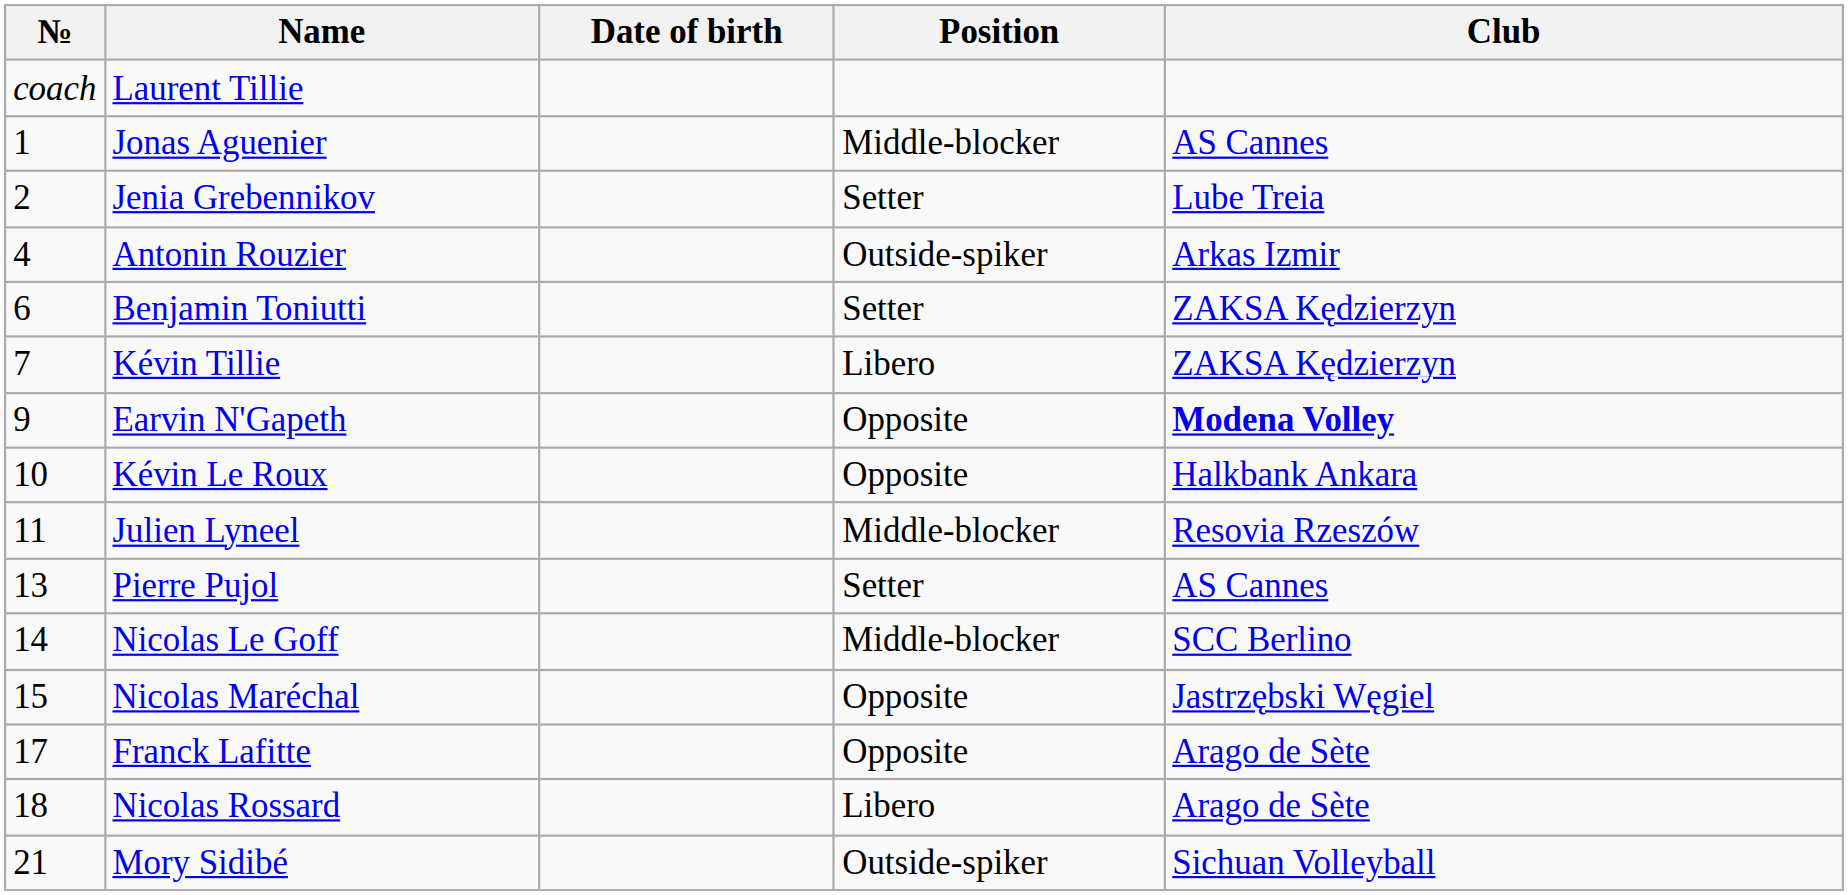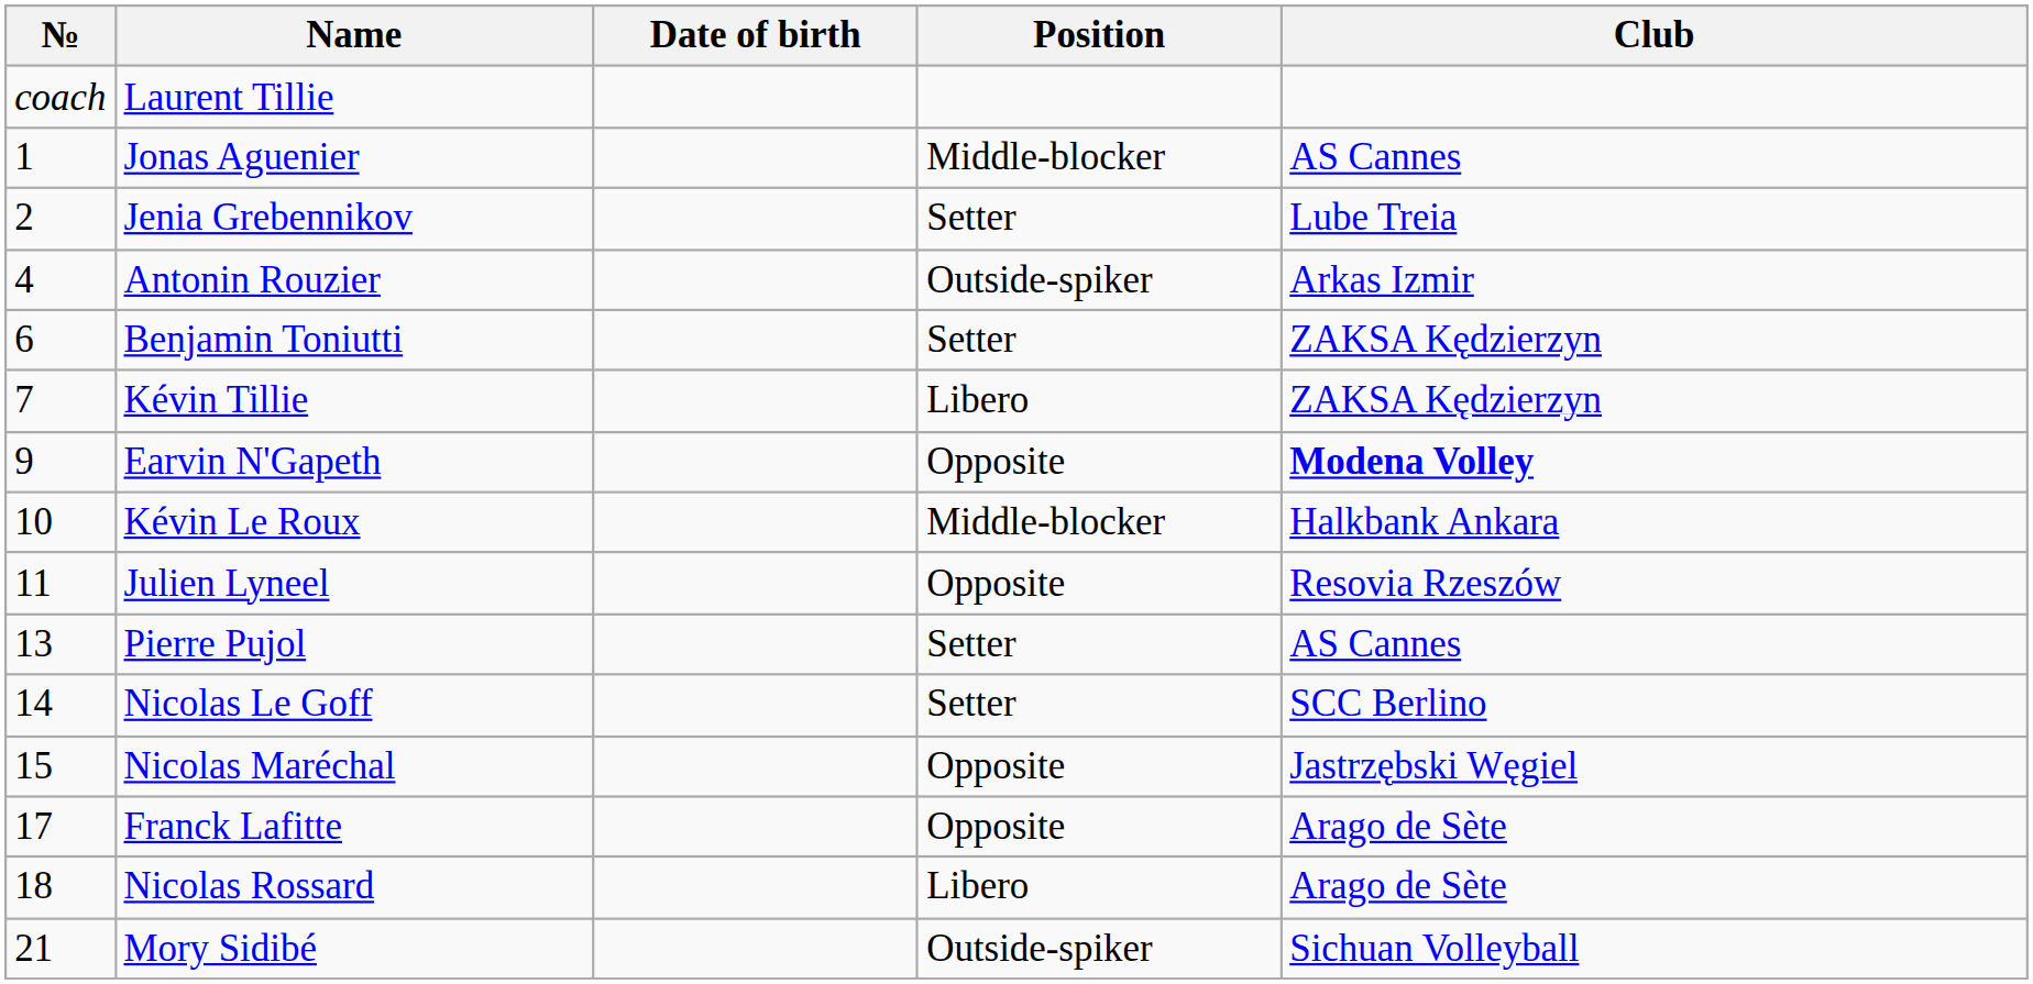 <table class=wikitable sortable style=font-size:100%; text-align:center;>
 <tr>
 <th>№</th>
 <th style=width:12em>Name</th>
 <th style=width:8em>Date of birth</th>
 <th style=width:9em>Position</th>
 <th style=width:19em>Club</th>
 </tr>
 <tr>
 <td><em>coach</em></td>
 <td><a href='#'>Laurent Tillie</a></td>
 <td></td>
 <td></td>
 </tr>
 <tr>
 <td>1</td>
 <td><a href='#'>Jonas Aguenier</a></td>
 <td></td>
 <td>Middle-blocker</td>
 <td> <a href='#'>AS Cannes</a></td>
 </tr>
 <tr>
 <td>2</td>
 <td><a href='#'>Jenia Grebennikov</a></td>
 <td></td>
 <td>Setter</td>
 <td> <a href='#'>Lube Treia</a></td>
 </tr>
 <tr>
 <td>4</td>
 <td><a href='#'>Antonin Rouzier</a></td>
 <td></td>
 <td>Outside-spiker</td>
 <td> <a href='#'>Arkas Izmir</a></td>
 </tr>
 <tr>
 <td>6</td>
 <td><a href='#'>Benjamin Toniutti</a></td>
 <td></td>
 <td>Setter</td>
 <td> <a href='#'>ZAKSA Kędzierzyn</a></td>
 </tr>
 <tr>
 <td>7</td>
 <td><a href='#'>Kévin Tillie</a></td>
 <td></td>
 <td>Libero</td>
 <td> <a href='#'>ZAKSA Kędzierzyn</a></td>
 </tr>
 <tr>
 <td>9</td>
 <td><a href='#'>Earvin N'Gapeth</a></td>
 <td></td>
 <td>Opposite</td>
 <td><strong> <a href='#'>Modena Volley</a></strong></td>
 </tr>
 <tr>
 <td>10</td>
 <td><a href='#'>Kévin Le Roux</a></td>
 <td></td>
-<td>Opposite</td>
+<td>Middle-blocker</td>
 <td> <a href='#'>Halkbank Ankara</a></td>
 </tr>
 <tr>
 <td>11</td>
 <td><a href='#'>Julien Lyneel</a></td>
 <td></td>
-<td>Middle-blocker</td>
+<td>Opposite</td>
 <td> <a href='#'>Resovia Rzeszów</a></td>
 </tr>
 <tr>
 <td>13</td>
 <td><a href='#'>Pierre Pujol</a></td>
 <td></td>
 <td>Setter</td>
 <td> <a href='#'>AS Cannes</a></td>
 </tr>
 <tr>
 <td>14</td>
 <td><a href='#'>Nicolas Le Goff</a></td>
 <td></td>
-<td>Middle-blocker</td>
+<td>Setter</td>
 <td> <a href='#'>SCC Berlino</a></td>
 </tr>
 <tr>
 <td>15</td>
 <td><a href='#'>Nicolas Maréchal</a></td>
 <td></td>
 <td>Opposite</td>
 <td> <a href='#'>Jastrzębski Węgiel</a></td>
 </tr>
 <tr>
 <td>17</td>
 <td><a href='#'>Franck Lafitte</a></td>
 <td></td>
 <td>Opposite</td>
 <td> <a href='#'>Arago de Sète</a></td>
 </tr>
 <tr>
 <td>18</td>
 <td><a href='#'>Nicolas Rossard</a></td>
 <td></td>
 <td>Libero</td>
 <td> <a href='#'>Arago de Sète</a></td>
 </tr>
 <tr>
 <td>21</td>
 <td><a href='#'>Mory Sidibé</a></td>
 <td></td>
 <td>Outside-spiker</td>
 <td> <a href='#'>Sichuan Volleyball</a></td>
 </tr>
 </table>
